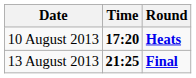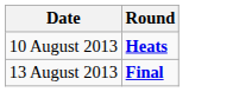 <table class="wikitable">
 <tr>
 <th>Date</th>
-<th>Time</th>
 <th>Round</th>
 </tr>
 <tr>
 <td>10 August 2013</td>
-<td><strong>17:20</strong></td>
 <td><strong><a href='#'>Heats</a></strong></td>
 </tr>
 <tr>
 <td>13 August 2013</td>
-<td><strong>21:25</strong></td>
 <td><strong><a href='#'>Final</a></strong></td>
 </tr>
 </table>
